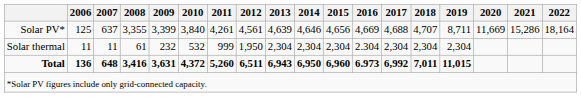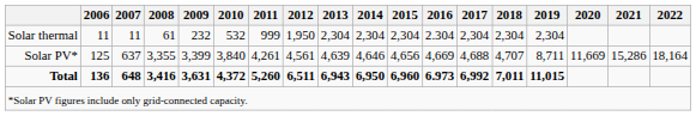 <table class="wikitable">
 <tr>
 <th></th>
 <th>2006</th>
 <th>2007</th>
 <th>2008</th>
 <th>2009</th>
 <th>2010</th>
 <th>2011</th>
 <th>2012</th>
 <th>2013</th>
 <th>2014</th>
 <th>2015</th>
 <th>2016</th>
 <th>2017</th>
 <th>2018</th>
 <th>2019</th>
 <th>2020</th>
 <th>2021</th>
 <th>2022</th>
 </tr>
 <tr align=right>
+<td>Solar thermal</td>
+<td>11</td>
+<td>11</td>
+<td>61</td>
+<td>232</td>
+<td>532</td>
+<td>999</td>
+<td>1,950</td>
+<td>2,304</td>
+<td>2,304</td>
+<td>2,304</td>
+<td>2.304</td>
+<td>2,304</td>
+<td>2,304</td>
+<td>2,304</td>
+<td></td>
+<td></td>
+<td></td>
+</tr>
+<tr align=right>
 <td>Solar PV*</td>
 <td>125</td>
 <td>637</td>
 <td>3,355</td>
 <td>3,399</td>
 <td>3,840</td>
 <td>4,261</td>
 <td>4,561</td>
 <td>4,639</td>
 <td>4,646</td>
 <td>4,656</td>
 <td>4,669</td>
 <td>4,688</td>
 <td>4,707</td>
 <td>8,711</td>
 <td>11,669</td>
 <td>15,286</td>
 <td>18,164</td>
-</tr>
-<tr align=right>
-<td>Solar thermal</td>
-<td>11</td>
-<td>11</td>
-<td>61</td>
-<td>232</td>
-<td>532</td>
-<td>999</td>
-<td>1,950</td>
-<td>2,304</td>
-<td>2,304</td>
-<td>2,304</td>
-<td>2.304</td>
-<td>2,304</td>
-<td>2,304</td>
-<td>2,304</td>
-<td></td>
-<td></td>
-<td></td>
 </tr>
 <tr align=right>
 <td><strong>Total</strong></td>
 <td><strong>136</strong></td>
 <td><strong>648</strong></td>
 <td><strong>3,416</strong></td>
 <td><strong>3,631</strong></td>
 <td><strong>4,372</strong></td>
 <td><strong>5,260</strong></td>
 <td><strong>6,511</strong></td>
 <td><strong>6,943</strong></td>
 <td><strong>6,950</strong></td>
 <td><strong>6,960</strong></td>
 <td><strong>6.973</strong></td>
 <td><strong>6,992</strong></td>
 <td><strong>7,011</strong></td>
 <td><strong>11,015</strong></td>
 <td></td>
 <td></td>
 <td></td>
 </tr>
 <tr>
 <td colspan="18"><sub>*Solar PV figures include only grid-connected capacity.</sub></td>
 </tr>
 </table>
